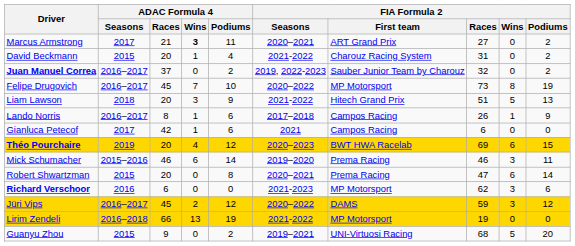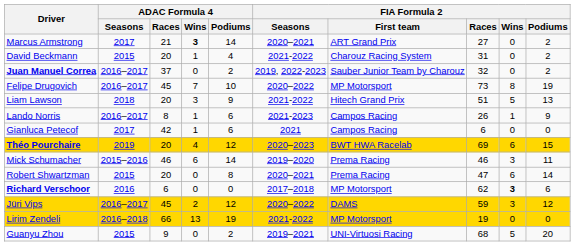 <table class="wikitable sortable" style="font-size:85%; text-align:center">
 <tr>
 <th rowspan="2">Driver</th>
 <th colspan="4">ADAC Formula 4</th>
 <th colspan="5">FIA Formula 2</th>
 </tr>
 <tr>
 <th>Seasons</th>
 <th>Races</th>
 <th>Wins</th>
 <th>Podiums</th>
 <th>Seasons</th>
 <th>First team</th>
 <th>Races</th>
 <th>Wins</th>
 <th>Podiums</th>
 </tr>
 <tr>
 <td align="left"> <a href='#'>Marcus Armstrong</a></td>
 <td><a href='#'>2017</a></td>
 <td>21</td>
 <td><strong>3</strong></td>
-<td>11</td>
+<td>14</td>
 <td><a href='#'>2020</a>–<a href='#'>2021</a></td>
 <td align="left"><a href='#'>ART Grand Prix</a></td>
 <td>27</td>
 <td>0</td>
 <td>2</td>
 </tr>
 <tr>
 <td align="left"> <a href='#'>David Beckmann</a></td>
 <td><a href='#'>2015</a></td>
 <td>20</td>
 <td>1</td>
 <td>4</td>
 <td><a href='#'>2021</a>-<a href='#'>2022</a></td>
 <td align="left"><a href='#'>Charouz Racing System</a></td>
 <td>31</td>
 <td>0</td>
 <td>2</td>
 </tr>
 <tr>
 <td align="left"><strong> <a href='#'>Juan Manuel Correa</a></strong></td>
 <td><a href='#'>2016</a>–<a href='#'>2017</a></td>
 <td>37</td>
 <td>0</td>
 <td>2</td>
 <td><a href='#'>2019</a>, <a href='#'>2022</a>-<a href='#'>2023</a></td>
 <td align="left"><a href='#'>Sauber Junior Team by Charouz</a></td>
 <td>32</td>
 <td>0</td>
 <td>2</td>
 </tr>
 <tr>
 <td align="left"> <a href='#'>Felipe Drugovich</a></td>
 <td><a href='#'>2016</a>–<a href='#'>2017</a></td>
 <td>45</td>
 <td>7</td>
 <td>10</td>
 <td><a href='#'>2020</a>–<a href='#'>2022</a></td>
 <td align="left"><a href='#'>MP Motorsport</a></td>
 <td>73</td>
 <td>8</td>
 <td>19</td>
 </tr>
 <tr>
 <td align="left"> <a href='#'>Liam Lawson</a></td>
 <td><a href='#'>2018</a></td>
 <td>20</td>
 <td>3</td>
 <td>9</td>
 <td><a href='#'>2021</a>-<a href='#'>2022</a></td>
 <td align="left"><a href='#'>Hitech Grand Prix</a></td>
 <td>51</td>
 <td>5</td>
 <td>13</td>
 </tr>
 <tr>
 <td align="left"> <a href='#'>Lando Norris</a></td>
 <td><a href='#'>2016</a>–<a href='#'>2017</a></td>
 <td>8</td>
 <td>1</td>
 <td>6</td>
-<td><a href='#'>2017</a>–<a href='#'>2018</a></td>
+<td><a href='#'>2021</a>-<a href='#'>2023</a></td>
 <td align="left"><a href='#'>Campos Racing</a></td>
 <td>26</td>
 <td>1</td>
 <td>9</td>
 </tr>
 <tr>
 <td align="left"> <a href='#'>Gianluca Petecof</a></td>
 <td><a href='#'>2017</a></td>
 <td>42</td>
 <td>1</td>
 <td>6</td>
 <td><a href='#'>2021</a></td>
 <td align="left"><a href='#'>Campos Racing</a></td>
 <td>6</td>
 <td>0</td>
 <td>0</td>
 </tr>
 <tr style="background:gold;">
 <td align="left"><strong> <a href='#'>Théo Pourchaire</a></strong></td>
 <td><a href='#'>2019</a></td>
 <td>20</td>
 <td>4</td>
 <td>12</td>
 <td><a href='#'>2020</a>–<a href='#'>2023</a></td>
 <td align="left"><a href='#'>BWT HWA Racelab</a></td>
 <td>69</td>
 <td>6</td>
 <td>15</td>
 </tr>
 <tr>
 <td align="left"> <a href='#'>Mick Schumacher</a></td>
 <td><a href='#'>2015</a>–<a href='#'>2016</a></td>
 <td>46</td>
 <td>6</td>
 <td>14</td>
 <td><a href='#'>2019</a>–<a href='#'>2020</a></td>
 <td align="left"><a href='#'>Prema Racing</a></td>
 <td>46</td>
 <td>3</td>
 <td>11</td>
 </tr>
 <tr>
 <td align="left"> <a href='#'>Robert Shwartzman</a></td>
 <td><a href='#'>2015</a></td>
 <td>20</td>
 <td>0</td>
 <td>8</td>
 <td><a href='#'>2020</a>–<a href='#'>2021</a></td>
 <td align="left"><a href='#'>Prema Racing</a></td>
 <td>47</td>
 <td>6</td>
 <td>14</td>
 </tr>
 <tr>
 <td align="left"><strong> <a href='#'>Richard Verschoor</a></strong></td>
 <td><a href='#'>2016</a></td>
 <td>6</td>
 <td>0</td>
 <td>0</td>
-<td><a href='#'>2021</a>-<a href='#'>2023</a></td>
+<td><a href='#'>2017</a>–<a href='#'>2018</a></td>
 <td align="left"><a href='#'>MP Motorsport</a></td>
 <td>62</td>
-<td>3</td>
+<td><strong>3</strong></td>
 <td>6</td>
 </tr>
 <tr style="background:gold;">
 <td align="left"> <a href='#'>Jüri Vips</a></td>
 <td><a href='#'>2016</a>–<a href='#'>2017</a></td>
 <td>45</td>
 <td>2</td>
 <td>12</td>
 <td><a href='#'>2020</a>–<a href='#'>2022</a></td>
 <td align="left"><a href='#'>DAMS</a></td>
 <td>59</td>
 <td>3</td>
 <td>12</td>
 </tr>
 <tr style="background:gold;">
 <td align="left"> <a href='#'>Lirim Zendeli</a></td>
 <td><a href='#'>2016</a>–<a href='#'>2018</a></td>
 <td>66</td>
 <td>13</td>
 <td>19</td>
 <td><a href='#'>2021</a>-<a href='#'>2022</a></td>
 <td align="left"><a href='#'>MP Motorsport</a></td>
 <td>19</td>
 <td>0</td>
 <td>0</td>
 </tr>
 <tr>
 <td align="left"><strong></strong> <a href='#'>Guanyu Zhou</a></td>
 <td><a href='#'>2015</a></td>
 <td>9</td>
 <td>0</td>
 <td>2</td>
 <td><a href='#'>2019</a>–<a href='#'>2021</a></td>
 <td align="left"><a href='#'>UNI-Virtuosi Racing</a></td>
 <td>68</td>
 <td>5</td>
 <td>20</td>
 </tr>
 </table>
